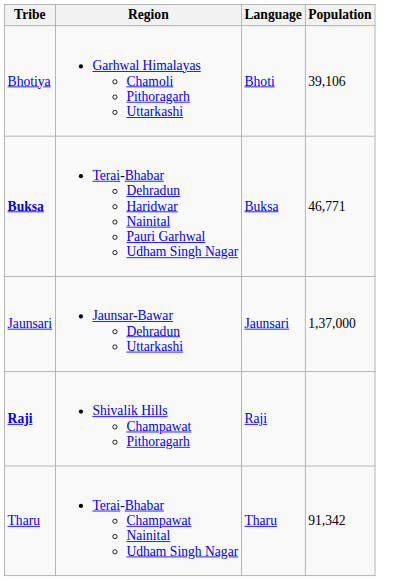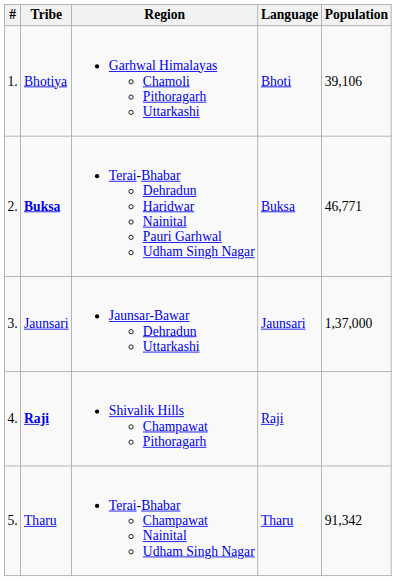 <table class="wikitable sortable">
 <tr>
+<th>#</th>
 <th>Tribe</th>
 <th>Region</th>
 <th>Language</th>
 <th>Population</th>
 </tr>
 <tr>
+<td>1.</td>
 <td><a href='#'>Bhotiya</a></td>
 <td><br><ul><li><a href='#'>Garhwal Himalayas</a><ul><li><a href='#'>Chamoli</a></li><li><a href='#'>Pithoragarh</a></li><li><a href='#'>Uttarkashi</a></li></ul></li></ul></td>
 <td><a href='#'>Bhoti</a></td>
 <td>39,106</td>
 </tr>
 <tr>
+<td>2.</td>
 <td><strong><a href='#'>Buksa</a></strong></td>
 <td><br><ul><li><a href='#'>Terai</a>-<a href='#'>Bhabar</a><ul><li><a href='#'>Dehradun</a></li><li><a href='#'>Haridwar</a></li><li><a href='#'>Nainital</a></li><li><a href='#'>Pauri Garhwal</a></li><li><a href='#'>Udham Singh Nagar</a></li></ul></li></ul></td>
 <td><a href='#'>Buksa</a></td>
 <td>46,771</td>
 </tr>
 <tr>
+<td>3.</td>
 <td><a href='#'>Jaunsari</a></td>
 <td><br><ul><li><a href='#'>Jaunsar-Bawar</a><ul><li><a href='#'>Dehradun</a></li><li><a href='#'>Uttarkashi</a></li></ul></li></ul></td>
 <td><a href='#'>Jaunsari</a></td>
 <td>1,37,000</td>
 </tr>
 <tr>
+<td>4.</td>
 <td><strong><a href='#'>Raji</a></strong></td>
 <td><br><ul><li><a href='#'>Shivalik Hills</a><ul><li><a href='#'>Champawat</a></li><li><a href='#'>Pithoragarh</a></li></ul></li></ul></td>
 <td><a href='#'>Raji</a></td>
 <td></td>
 </tr>
 <tr>
+<td>5.</td>
 <td><a href='#'>Tharu</a></td>
 <td><br><ul><li><a href='#'>Terai</a>-<a href='#'>Bhabar</a><ul><li><a href='#'>Champawat</a></li><li><a href='#'>Nainital</a></li><li><a href='#'>Udham Singh Nagar</a></li></ul></li></ul></td>
 <td><a href='#'>Tharu</a></td>
 <td>91,342</td>
 </tr>
 </table>
